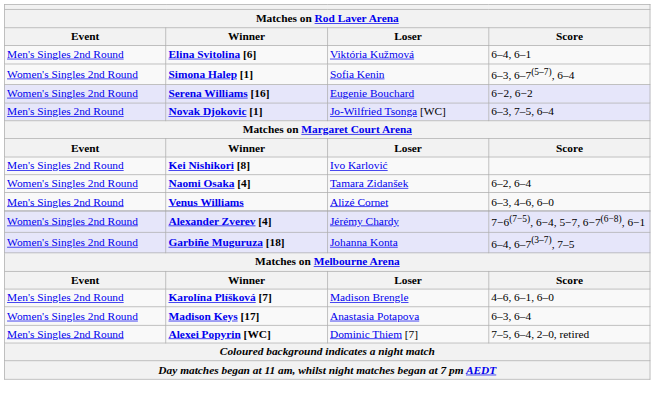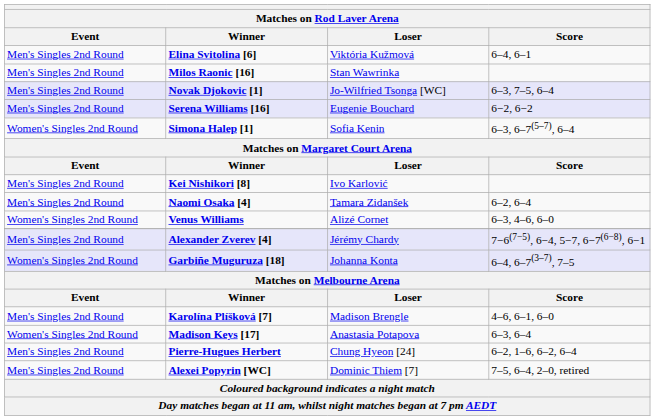 <table class="wikitable collapsible uncollapsed" style="margin:1em auto;">
 <tr>
 <th colspan=4></th>
 </tr>
 <tr>
 <th colspan=4><strong>Matches on <a href='#'>Rod Laver Arena</a></strong></th>
 </tr>
 <tr>
 <th style="width:220px;">Event</th>
 <th style="width:220px;">Winner</th>
 <th style="width:220px;">Loser</th>
 <th style="width:220px;">Score</th>
 </tr>
 <tr>
 <td><a href='#'>Men's Singles 2nd Round</a></td>
 <td> <strong><a href='#'>Elina Svitolina</a> [6]</strong></td>
 <td> <a href='#'>Viktória Kužmová</a></td>
 <td>6–4, 6–1</td>
 </tr>
 <tr>
-<td><a href='#'>Women's Singles 2nd Round</a></td>
-<td> <strong><a href='#'>Simona Halep</a> [1]</strong></td>
-<td> <a href='#'>Sofia Kenin</a></td>
-<td>6–3, 6–7<sup>(5–7)</sup>, 6–4</td>
-</tr>
-<tr bgcolor=lavender>
-<td><a href='#'>Women's Singles 2nd Round</a></td>
-<td> <strong><a href='#'>Serena Williams</a> [16]</strong></td>
-<td> <a href='#'>Eugenie Bouchard</a></td>
-<td>6−2, 6−2</td>
+<td><a href='#'>Men's Singles 2nd Round</a></td>
+<td> <strong><a href='#'>Milos Raonic</a> [16]</strong></td>
+<td> <a href='#'>Stan Wawrinka</a></td>
+<td></td>
 </tr>
 <tr bgcolor=lavender>
 <td><a href='#'>Men's Singles 2nd Round</a></td>
 <td> <strong><a href='#'>Novak Djokovic</a> [1]</strong></td>
 <td> <a href='#'>Jo-Wilfried Tsonga</a> [WC]</td>
 <td>6–3, 7–5, 6–4</td>
+</tr>
+<tr bgcolor=lavender>
+<td><a href='#'>Men's Singles 2nd Round</a></td>
+<td> <strong><a href='#'>Serena Williams</a> [16]</strong></td>
+<td> <a href='#'>Eugenie Bouchard</a></td>
+<td>6−2, 6−2</td>
+</tr>
+<tr>
+<td><a href='#'>Women's Singles 2nd Round</a></td>
+<td> <strong><a href='#'>Simona Halep</a> [1]</strong></td>
+<td> <a href='#'>Sofia Kenin</a></td>
+<td>6–3, 6–7<sup>(5–7)</sup>, 6–4</td>
 </tr>
 <tr>
 <th colspan=4><strong>Matches on <a href='#'>Margaret Court Arena</a></strong></th>
 </tr>
 <tr>
 <th style="width:220px;">Event</th>
 <th style="width:220px;">Winner</th>
 <th style="width:220px;">Loser</th>
 <th style="width:220px;">Score</th>
 </tr>
 <tr>
 <td><a href='#'>Men's Singles 2nd Round</a></td>
 <td> <strong><a href='#'>Kei Nishikori</a> [8]</strong></td>
 <td> <a href='#'>Ivo Karlović</a></td>
 <td></td>
 </tr>
 <tr>
-<td><a href='#'>Women's Singles 2nd Round</a></td>
+<td><a href='#'>Men's Singles 2nd Round</a></td>
 <td> <strong><a href='#'>Naomi Osaka</a> [4]</strong></td>
 <td> <a href='#'>Tamara Zidanšek</a></td>
 <td>6–2, 6–4</td>
 </tr>
 <tr>
-<td><a href='#'>Men's Singles 2nd Round</a></td>
+<td><a href='#'>Women's Singles 2nd Round</a></td>
 <td> <strong><a href='#'>Venus Williams</a></strong></td>
 <td> <a href='#'>Alizé Cornet</a></td>
 <td>6–3, 4–6, 6–0</td>
 </tr>
 <tr>
 </tr>
 <tr bgcolor=lavender>
-<td><a href='#'>Women's Singles 2nd Round</a></td>
+<td><a href='#'>Men's Singles 2nd Round</a></td>
 <td> <strong><a href='#'>Alexander Zverev</a> [4]</strong></td>
 <td> <a href='#'>Jérémy Chardy</a></td>
 <td>7−6<sup>(7−5)</sup>, 6−4, 5−7, 6−7<sup>(6−8)</sup>, 6−1</td>
 </tr>
 <tr bgcolor=lavender>
 <td><a href='#'>Women's Singles 2nd Round</a></td>
 <td> <strong><a href='#'>Garbiñe Muguruza</a> [18]</strong></td>
 <td> <a href='#'>Johanna Konta</a></td>
 <td>6–4, 6–7<sup>(3–7)</sup>, 7–5</td>
 </tr>
 <tr>
 <th colspan=4><strong>Matches on <a href='#'>Melbourne Arena</a></strong></th>
 </tr>
 <tr>
 <th style="width:220px;">Event</th>
 <th style="width:220px;">Winner</th>
 <th style="width:220px;">Loser</th>
 <th style="width:220px;">Score</th>
 </tr>
 <tr>
 <td><a href='#'>Men's Singles 2nd Round</a></td>
 <td> <strong><a href='#'>Karolína Plíšková</a> [7]</strong></td>
 <td> <a href='#'>Madison Brengle</a></td>
 <td>4–6, 6–1, 6–0</td>
 </tr>
 <tr>
 <td><a href='#'>Women's Singles 2nd Round</a></td>
 <td> <strong><a href='#'>Madison Keys</a> [17]</strong></td>
 <td> <a href='#'>Anastasia Potapova</a></td>
 <td>6–3, 6–4</td>
 </tr>
 <tr>
 <td><a href='#'>Men's Singles 2nd Round</a></td>
+<td> <strong><a href='#'>Pierre-Hugues Herbert</a></strong></td>
+<td> <a href='#'>Chung Hyeon</a> [24]</td>
+<td>6–2, 1–6, 6–2, 6–4</td>
+</tr>
+<tr>
+<td><a href='#'>Men's Singles 2nd Round</a></td>
 <td> <strong><a href='#'>Alexei Popyrin</a> [WC]</strong></td>
 <td> <a href='#'>Dominic Thiem</a> [7]</td>
 <td>7–5, 6–4, 2–0, retired</td>
 </tr>
 <tr>
 <th colspan=4><em>Coloured background indicates a night match</em></th>
 </tr>
 <tr>
 <th colspan=4><em>Day matches began at 11 am, whilst night matches began at 7 pm <a href='#'>AEDT</a></em></th>
 </tr>
 </table>
